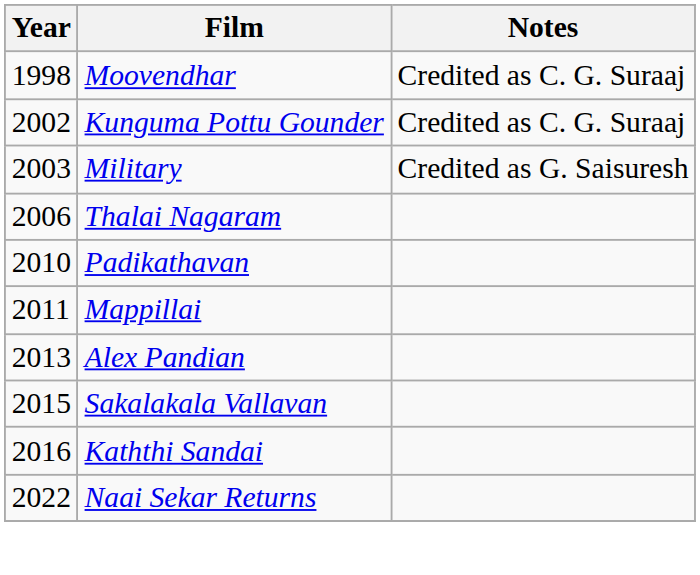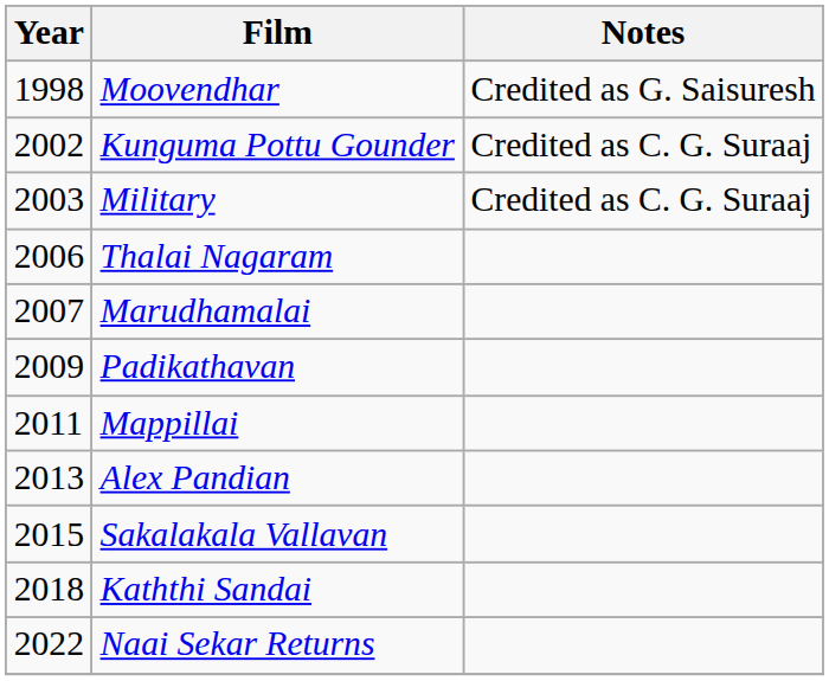 <table class="wikitable" style="font-size: 100%;">
 <tr>
 <th>Year</th>
 <th>Film</th>
 <th>Notes</th>
 </tr>
 <tr>
 <td>1998</td>
 <td><em><a href='#'>Moovendhar</a></em></td>
-<td>Credited as C. G. Suraaj</td>
+<td>Credited as G. Saisuresh</td>
 </tr>
 <tr>
 <td>2002</td>
 <td><em><a href='#'>Kunguma Pottu Gounder</a></em></td>
 <td>Credited as C. G. Suraaj</td>
 </tr>
 <tr>
 <td>2003</td>
 <td><em><a href='#'>Military</a></em></td>
-<td>Credited as G. Saisuresh</td>
+<td>Credited as C. G. Suraaj</td>
 </tr>
 <tr>
 <td>2006</td>
 <td><em><a href='#'>Thalai Nagaram</a></em></td>
 <td></td>
 </tr>
 <tr>
-<td>2010</td>
+<td>2007</td>
+<td><em><a href='#'>Marudhamalai</a></em></td>
+<td></td>
+</tr>
+<tr>
+<td>2009</td>
 <td><em><a href='#'>Padikathavan</a></em></td>
 <td></td>
 </tr>
 <tr>
 <td>2011</td>
 <td><em><a href='#'>Mappillai</a></em></td>
 <td></td>
 </tr>
 <tr>
 <td>2013</td>
 <td><em><a href='#'>Alex Pandian</a></em></td>
 <td></td>
 </tr>
 <tr>
 <td>2015</td>
 <td><em><a href='#'>Sakalakala Vallavan</a></em></td>
 <td></td>
 </tr>
 <tr>
-<td>2016</td>
+<td>2018</td>
 <td><em><a href='#'>Kaththi Sandai</a></em></td>
 <td></td>
 </tr>
 <tr>
 <td>2022</td>
 <td><em><a href='#'>Naai Sekar Returns</a></em></td>
 <td></td>
 </tr>
 <tr>
 </tr>
 </table>
